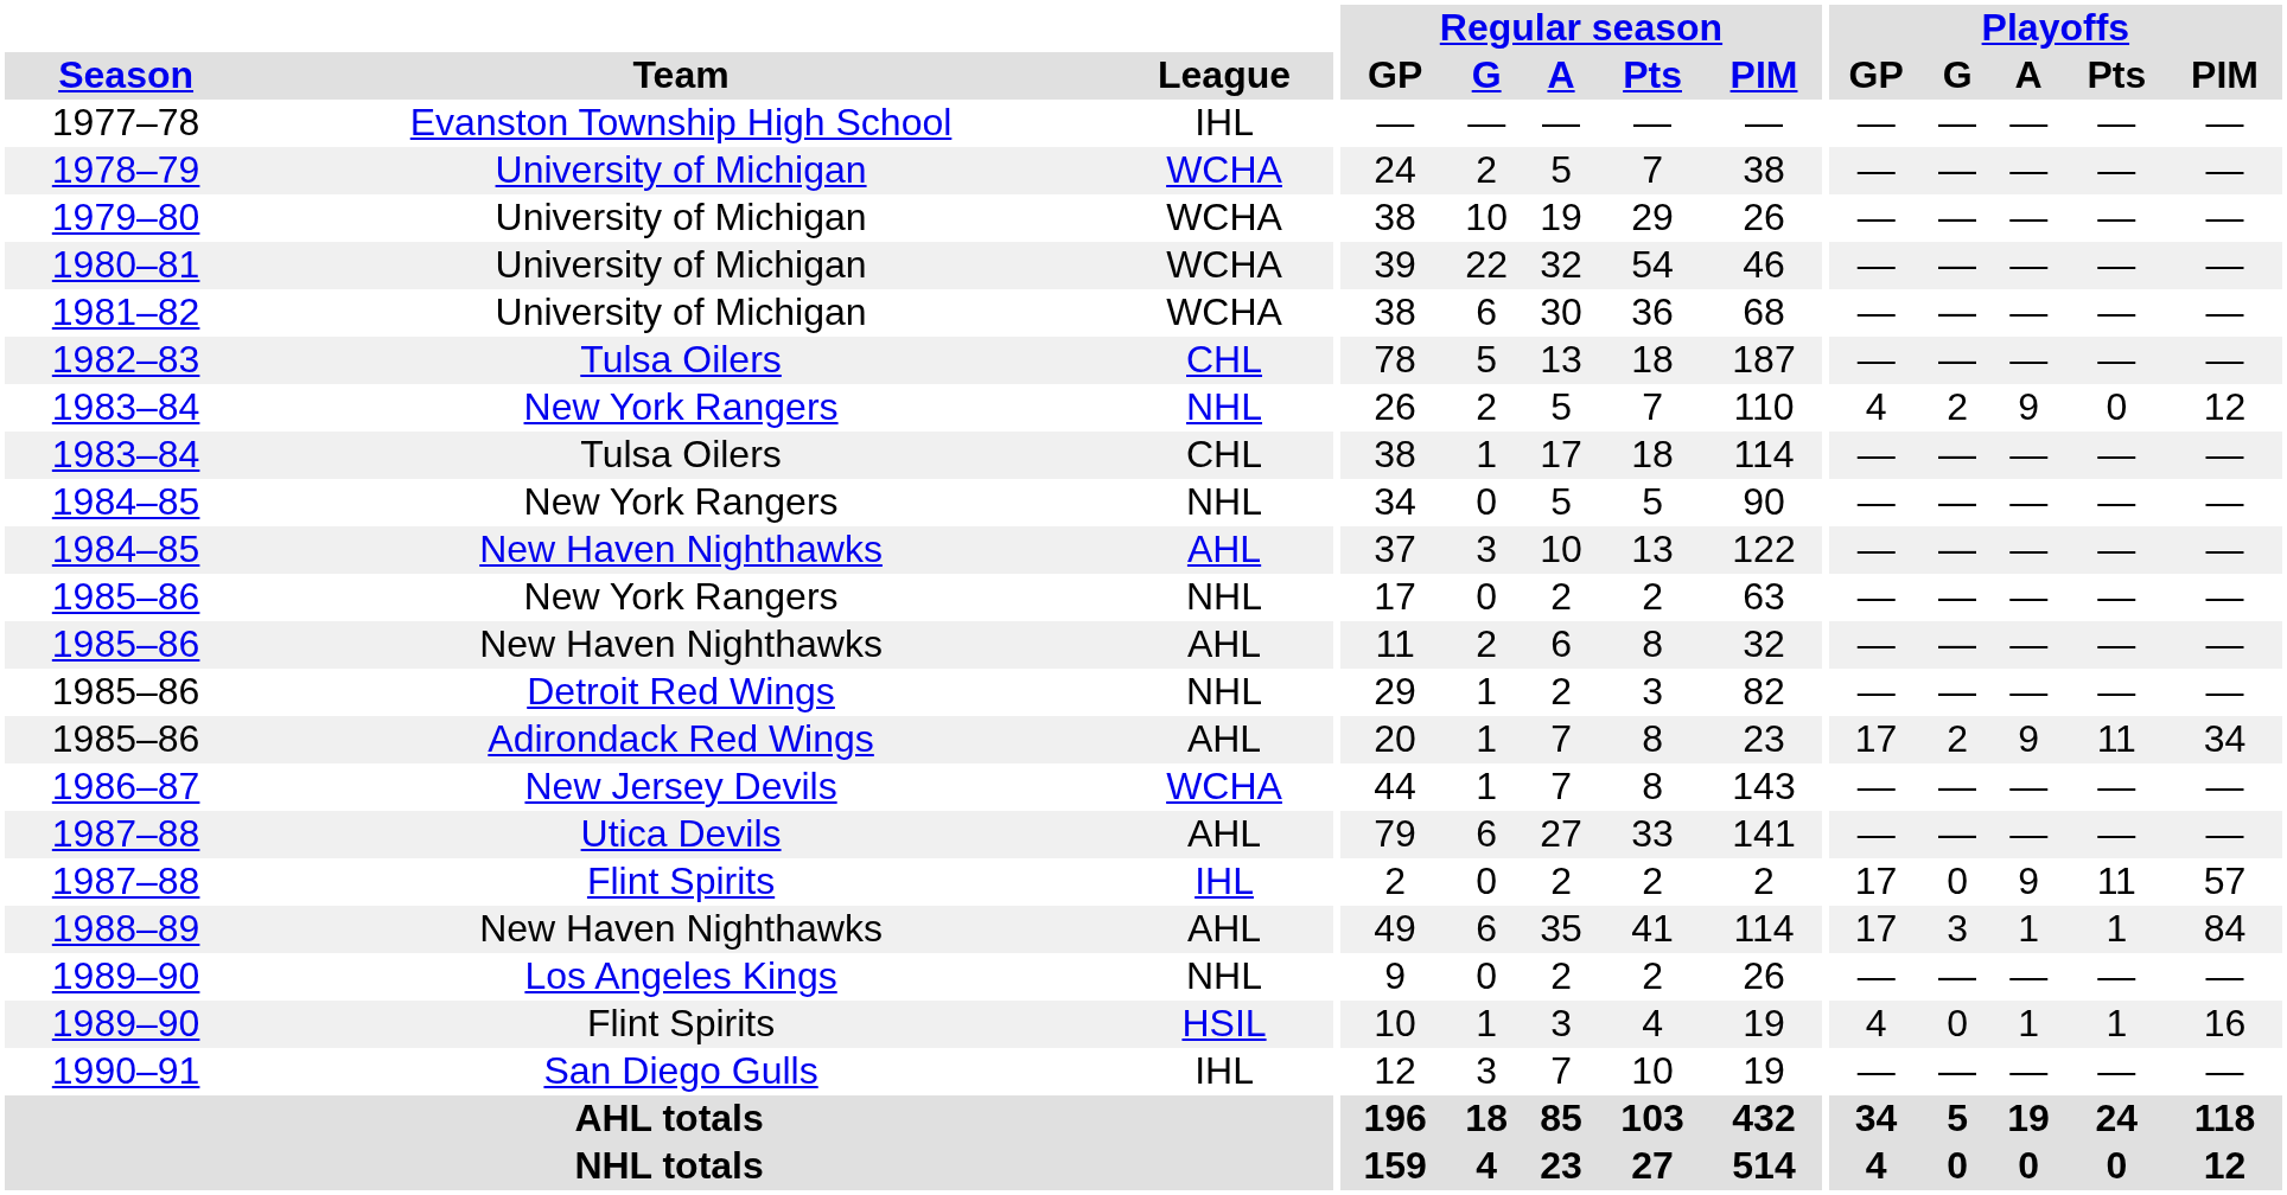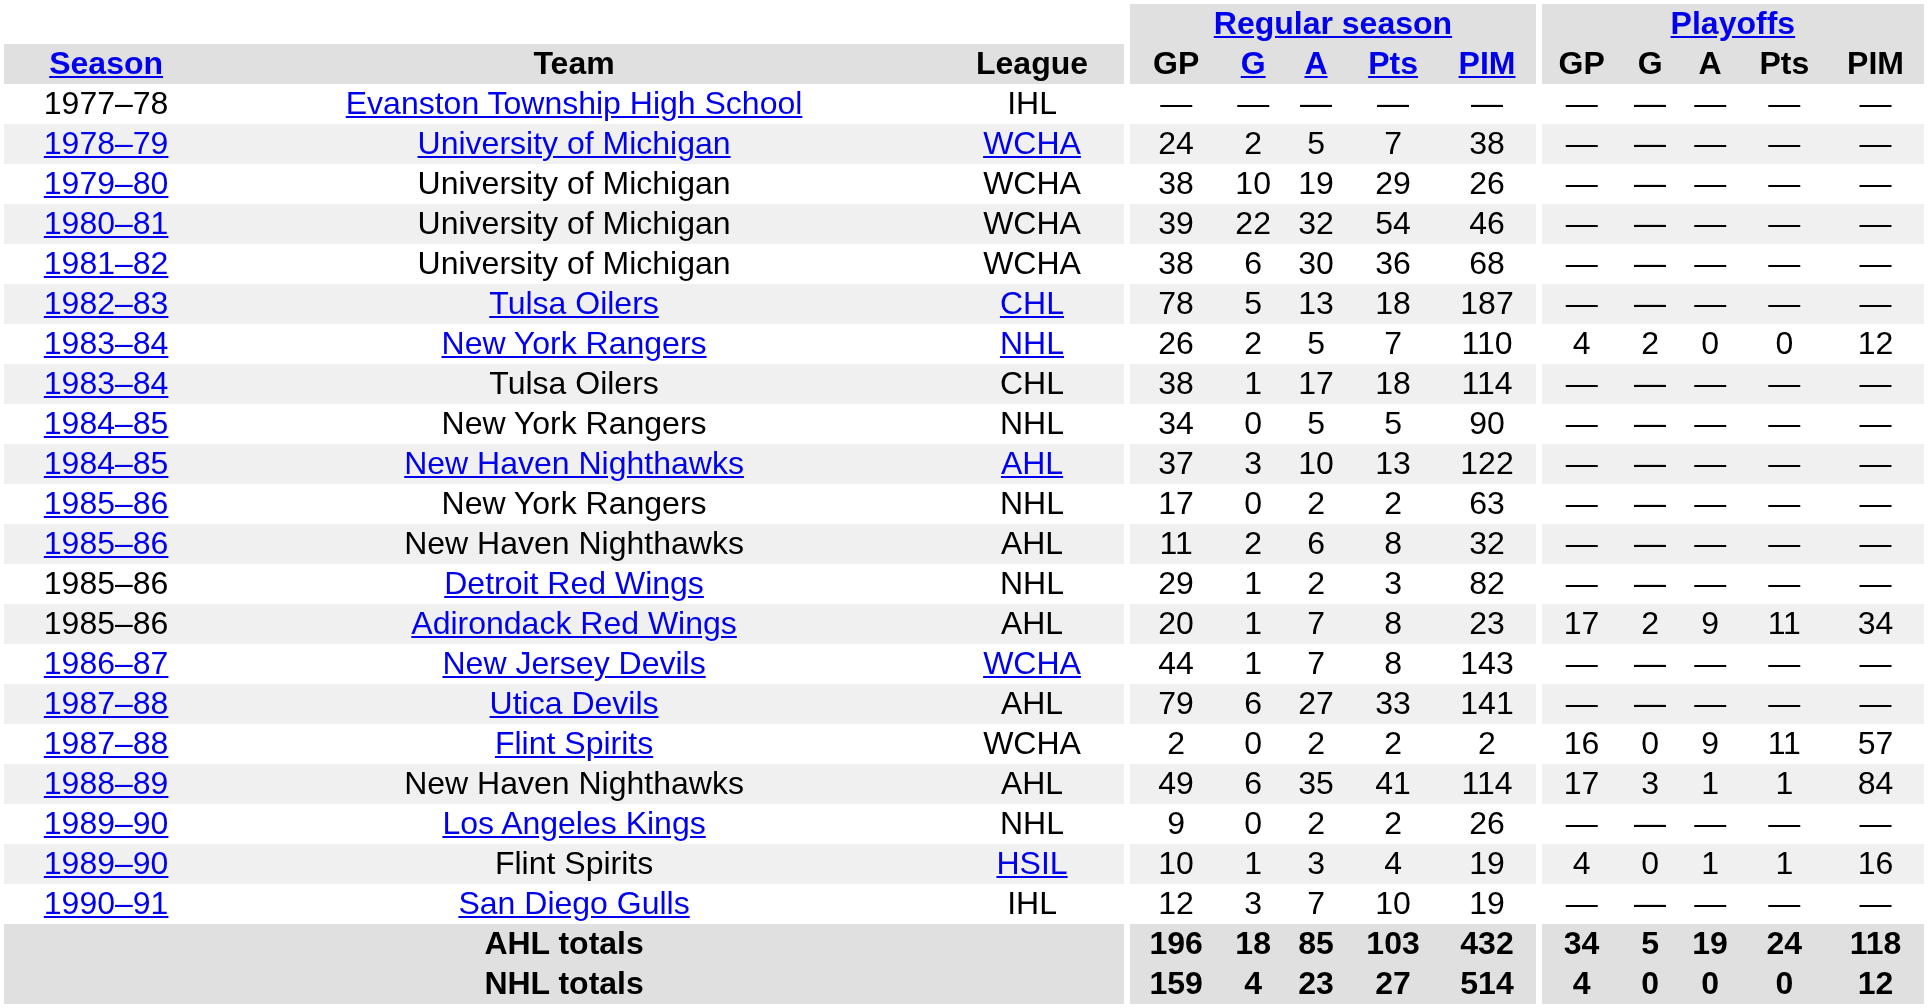 <table border="0" cellpadding="1" cellspacing="0" style="text-align:center; width:60em">
 <tr bgcolor="#e0e0e0">
 <th colspan="3" bgcolor="#ffffff"></th>
 <th rowspan="100" bgcolor="#ffffff"></th>
 <th colspan="5"><a href='#'>Regular season</a></th>
 <th rowspan="100" bgcolor="#ffffff"></th>
 <th colspan="5"><a href='#'>Playoffs</a></th>
 </tr>
 <tr bgcolor="#e0e0e0">
 <th><a href='#'>Season</a></th>
 <th>Team</th>
 <th>League</th>
 <th>GP</th>
 <th><a href='#'>G</a></th>
 <th><a href='#'>A</a></th>
 <th><a href='#'>Pts</a></th>
 <th><a href='#'>PIM</a></th>
 <th>GP</th>
 <th>G</th>
 <th>A</th>
 <th>Pts</th>
 <th>PIM</th>
 </tr>
 <tr>
 <td>1977–78</td>
 <td><a href='#'>Evanston Township High School</a></td>
 <td>IHL</td>
 <td>—</td>
 <td>—</td>
 <td>—</td>
 <td>—</td>
 <td>—</td>
 <td>—</td>
 <td>—</td>
 <td>—</td>
 <td>—</td>
 <td>—</td>
 </tr>
 <tr bgcolor="#f0f0f0">
 <td><a href='#'>1978–79</a></td>
 <td><a href='#'>University of Michigan</a></td>
 <td><a href='#'>WCHA</a></td>
 <td>24</td>
 <td>2</td>
 <td>5</td>
 <td>7</td>
 <td>38</td>
 <td>—</td>
 <td>—</td>
 <td>—</td>
 <td>—</td>
 <td>—</td>
 </tr>
 <tr>
 <td><a href='#'>1979–80</a></td>
 <td>University of Michigan</td>
 <td>WCHA</td>
 <td>38</td>
 <td>10</td>
 <td>19</td>
 <td>29</td>
 <td>26</td>
 <td>—</td>
 <td>—</td>
 <td>—</td>
 <td>—</td>
 <td>—</td>
 </tr>
 <tr bgcolor="#f0f0f0">
 <td><a href='#'>1980–81</a></td>
 <td>University of Michigan</td>
 <td>WCHA</td>
 <td>39</td>
 <td>22</td>
 <td>32</td>
 <td>54</td>
 <td>46</td>
 <td>—</td>
 <td>—</td>
 <td>—</td>
 <td>—</td>
 <td>—</td>
 </tr>
 <tr>
 <td><a href='#'>1981–82</a></td>
 <td>University of Michigan</td>
 <td>WCHA</td>
 <td>38</td>
 <td>6</td>
 <td>30</td>
 <td>36</td>
 <td>68</td>
 <td>—</td>
 <td>—</td>
 <td>—</td>
 <td>—</td>
 <td>—</td>
 </tr>
 <tr bgcolor="#f0f0f0">
 <td><a href='#'>1982–83</a></td>
 <td><a href='#'>Tulsa Oilers</a></td>
 <td><a href='#'>CHL</a></td>
 <td>78</td>
 <td>5</td>
 <td>13</td>
 <td>18</td>
 <td>187</td>
 <td>—</td>
 <td>—</td>
 <td>—</td>
 <td>—</td>
 <td>—</td>
 </tr>
 <tr>
 <td><a href='#'>1983–84</a></td>
 <td><a href='#'>New York Rangers</a></td>
 <td><a href='#'>NHL</a></td>
 <td>26</td>
 <td>2</td>
 <td>5</td>
 <td>7</td>
 <td>110</td>
 <td>4</td>
 <td>2</td>
-<td>9</td>
+<td>0</td>
 <td>0</td>
 <td>12</td>
 </tr>
 <tr bgcolor="#f0f0f0">
 <td><a href='#'>1983–84</a></td>
 <td>Tulsa Oilers</td>
 <td>CHL</td>
 <td>38</td>
 <td>1</td>
 <td>17</td>
 <td>18</td>
 <td>114</td>
 <td>—</td>
 <td>—</td>
 <td>—</td>
 <td>—</td>
 <td>—</td>
 </tr>
 <tr>
 <td><a href='#'>1984–85</a></td>
 <td>New York Rangers</td>
 <td>NHL</td>
 <td>34</td>
 <td>0</td>
 <td>5</td>
 <td>5</td>
 <td>90</td>
 <td>—</td>
 <td>—</td>
 <td>—</td>
 <td>—</td>
 <td>—</td>
 </tr>
 <tr bgcolor="#f0f0f0">
 <td><a href='#'>1984–85</a></td>
 <td><a href='#'>New Haven Nighthawks</a></td>
 <td><a href='#'>AHL</a></td>
 <td>37</td>
 <td>3</td>
 <td>10</td>
 <td>13</td>
 <td>122</td>
 <td>—</td>
 <td>—</td>
 <td>—</td>
 <td>—</td>
 <td>—</td>
 </tr>
 <tr>
 <td><a href='#'>1985–86</a></td>
 <td>New York Rangers</td>
 <td>NHL</td>
 <td>17</td>
 <td>0</td>
 <td>2</td>
 <td>2</td>
 <td>63</td>
 <td>—</td>
 <td>—</td>
 <td>—</td>
 <td>—</td>
 <td>—</td>
 </tr>
 <tr bgcolor="#f0f0f0">
 <td><a href='#'>1985–86</a></td>
 <td>New Haven Nighthawks</td>
 <td>AHL</td>
 <td>11</td>
 <td>2</td>
 <td>6</td>
 <td>8</td>
 <td>32</td>
 <td>—</td>
 <td>—</td>
 <td>—</td>
 <td>—</td>
 <td>—</td>
 </tr>
 <tr>
 <td>1985–86</td>
 <td><a href='#'>Detroit Red Wings</a></td>
 <td>NHL</td>
 <td>29</td>
 <td>1</td>
 <td>2</td>
 <td>3</td>
 <td>82</td>
 <td>—</td>
 <td>—</td>
 <td>—</td>
 <td>—</td>
 <td>—</td>
 </tr>
 <tr bgcolor="#f0f0f0">
 <td>1985–86</td>
 <td><a href='#'>Adirondack Red Wings</a></td>
 <td>AHL</td>
 <td>20</td>
 <td>1</td>
 <td>7</td>
 <td>8</td>
 <td>23</td>
 <td>17</td>
 <td>2</td>
 <td>9</td>
 <td>11</td>
 <td>34</td>
 </tr>
 <tr>
 <td><a href='#'>1986–87</a></td>
 <td><a href='#'>New Jersey Devils</a></td>
 <td><a href='#'>WCHA</a></td>
 <td>44</td>
 <td>1</td>
 <td>7</td>
 <td>8</td>
 <td>143</td>
 <td>—</td>
 <td>—</td>
 <td>—</td>
 <td>—</td>
 <td>—</td>
 </tr>
 <tr bgcolor="#f0f0f0">
 <td><a href='#'>1987–88</a></td>
 <td><a href='#'>Utica Devils</a></td>
 <td>AHL</td>
 <td>79</td>
 <td>6</td>
 <td>27</td>
 <td>33</td>
 <td>141</td>
 <td>—</td>
 <td>—</td>
 <td>—</td>
 <td>—</td>
 <td>—</td>
 </tr>
 <tr>
 <td><a href='#'>1987–88</a></td>
 <td><a href='#'>Flint Spirits</a></td>
-<td><a href='#'>IHL</a></td>
+<td>WCHA</td>
 <td>2</td>
 <td>0</td>
 <td>2</td>
 <td>2</td>
 <td>2</td>
-<td>17</td>
+<td>16</td>
 <td>0</td>
 <td>9</td>
 <td>11</td>
 <td>57</td>
 </tr>
 <tr bgcolor="#f0f0f0">
 <td><a href='#'>1988–89</a></td>
 <td>New Haven Nighthawks</td>
 <td>AHL</td>
 <td>49</td>
 <td>6</td>
 <td>35</td>
 <td>41</td>
 <td>114</td>
 <td>17</td>
 <td>3</td>
 <td>1</td>
 <td>1</td>
 <td>84</td>
 </tr>
 <tr>
 <td><a href='#'>1989–90</a></td>
 <td><a href='#'>Los Angeles Kings</a></td>
 <td>NHL</td>
 <td>9</td>
 <td>0</td>
 <td>2</td>
 <td>2</td>
 <td>26</td>
 <td>—</td>
 <td>—</td>
 <td>—</td>
 <td>—</td>
 <td>—</td>
 </tr>
 <tr bgcolor="#f0f0f0">
 <td><a href='#'>1989–90</a></td>
 <td>Flint Spirits</td>
 <td><a href='#'>HSIL</a></td>
 <td>10</td>
 <td>1</td>
 <td>3</td>
 <td>4</td>
 <td>19</td>
 <td>4</td>
 <td>0</td>
 <td>1</td>
 <td>1</td>
 <td>16</td>
 </tr>
 <tr>
 <td><a href='#'>1990–91</a></td>
 <td><a href='#'>San Diego Gulls</a></td>
 <td>IHL</td>
 <td>12</td>
 <td>3</td>
 <td>7</td>
 <td>10</td>
 <td>19</td>
 <td>—</td>
 <td>—</td>
 <td>—</td>
 <td>—</td>
 <td>—</td>
 </tr>
 <tr bgcolor="#e0e0e0">
 <th colspan="3">AHL totals</th>
 <th>196</th>
 <th>18</th>
 <th>85</th>
 <th>103</th>
 <th>432</th>
 <th>34</th>
 <th>5</th>
 <th>19</th>
 <th>24</th>
 <th>118</th>
 </tr>
 <tr bgcolor="#e0e0e0">
 <th colspan="3">NHL totals</th>
 <th>159</th>
 <th>4</th>
 <th>23</th>
 <th>27</th>
 <th>514</th>
 <th>4</th>
 <th>0</th>
 <th>0</th>
 <th>0</th>
 <th>12</th>
 </tr>
 </table>
